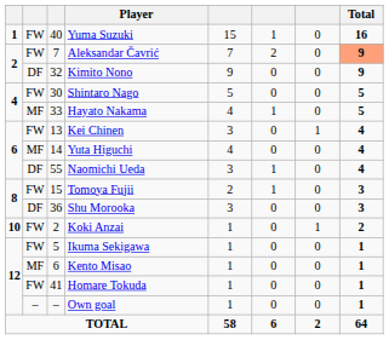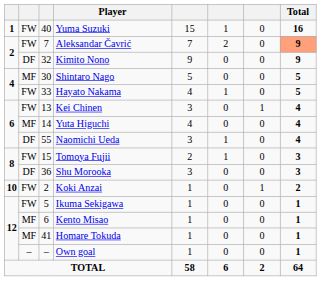 <table class="wikitable sortable" style="text-align:center">
 <tr>
 <th width=10></th>
 <th width=10></th>
 <th width=10></th>
 <th width=180>Player</th>
 <th width=50></th>
 <th width=50></th>
 <th width=50></th>
 <th width=50>Total</th>
 </tr>
 <tr>
 <td rowspan="1"><strong>1</strong></td>
 <td>FW</td>
 <td>40</td>
 <td align="left">  <a href='#'>Yuma Suzuki</a></td>
 <td>15</td>
 <td>1</td>
 <td>0</td>
 <td><strong>16</strong></td>
 </tr>
 <tr>
 <td rowspan="2"><strong>2</strong></td>
 <td>FW</td>
 <td>7</td>
 <td align="left">  <a href='#'>Aleksandar Čavrić</a></td>
 <td>7</td>
 <td>2</td>
 <td>0</td>
 <td style="background: lightsalmon;"><strong>9</strong></td>
 </tr>
 <tr>
 <td>DF</td>
 <td>32</td>
 <td align="left">  <a href='#'>Kimito Nono</a></td>
 <td>9</td>
 <td>0</td>
 <td>0</td>
 <td><strong>9</strong></td>
 </tr>
 <tr>
 <td rowspan="2"><strong>4</strong></td>
-<td>FW</td>
+<td>MF</td>
 <td>30</td>
 <td align="left">  <a href='#'>Shintaro Nago</a></td>
 <td>5</td>
 <td>0</td>
 <td>0</td>
 <td><strong>5</strong></td>
 </tr>
 <tr>
-<td>MF</td>
+<td>FW</td>
 <td>33</td>
 <td align="left"> <a href='#'>Hayato Nakama</a></td>
 <td>4</td>
 <td>1</td>
 <td>0</td>
 <td><strong>5</strong></td>
 </tr>
 <tr>
 <td rowspan="3"><strong>6</strong></td>
 <td>FW</td>
 <td>13</td>
 <td align="left">  <a href='#'>Kei Chinen</a></td>
 <td>3</td>
 <td>0</td>
 <td>1</td>
 <td><strong>4</strong></td>
 </tr>
 <tr>
 <td>MF</td>
 <td>14</td>
 <td align="left">  <a href='#'>Yuta Higuchi</a></td>
 <td>4</td>
 <td>0</td>
 <td>0</td>
 <td><strong>4</strong></td>
 </tr>
 <tr>
 <td>DF</td>
 <td>55</td>
 <td align="left">  <a href='#'>Naomichi Ueda</a></td>
 <td>3</td>
 <td>1</td>
 <td>0</td>
 <td><strong>4</strong></td>
 </tr>
 <tr>
 <td rowspan="2"><strong>8</strong></td>
 <td>FW</td>
 <td>15</td>
 <td align="left">  <a href='#'>Tomoya Fujii</a></td>
 <td>2</td>
 <td>1</td>
 <td>0</td>
 <td><strong>3</strong></td>
 </tr>
 <tr>
 <td>DF</td>
 <td>36</td>
 <td align="left">  <a href='#'>Shu Morooka</a></td>
 <td>3</td>
 <td>0</td>
 <td>0</td>
 <td><strong>3</strong></td>
 </tr>
 <tr>
 <td rowspan="1"><strong>10</strong></td>
 <td>FW</td>
 <td>2</td>
 <td align="left">  <a href='#'>Koki Anzai</a></td>
 <td>1</td>
 <td>0</td>
 <td>1</td>
 <td><strong>2</strong></td>
 </tr>
 <tr>
 <td rowspan="4"><strong>12</strong></td>
 <td>FW</td>
 <td>5</td>
 <td align="left">  <a href='#'>Ikuma Sekigawa</a></td>
 <td>1</td>
 <td>0</td>
 <td>0</td>
 <td><strong>1</strong></td>
 </tr>
 <tr>
 <td>MF</td>
 <td>6</td>
 <td align="left">  <a href='#'>Kento Misao</a></td>
 <td>1</td>
 <td>0</td>
 <td>0</td>
 <td><strong>1</strong></td>
 </tr>
 <tr>
-<td>FW</td>
+<td>MF</td>
 <td>41</td>
 <td align="left">  <a href='#'>Homare Tokuda</a></td>
 <td>1</td>
 <td>0</td>
 <td>0</td>
 <td><strong>1</strong></td>
 </tr>
 <tr>
 <td>–</td>
 <td>–</td>
 <td align="left"><a href='#'>Own goal</a></td>
 <td>1</td>
 <td>0</td>
 <td>0</td>
 <td><strong>1</strong></td>
 </tr>
 <tr>
 <td colspan="4"><strong>TOTAL</strong></td>
 <td><strong>58</strong></td>
 <td><strong>6</strong></td>
 <td><strong>2</strong></td>
 <td><strong>64</strong></td>
 </tr>
 </table>
